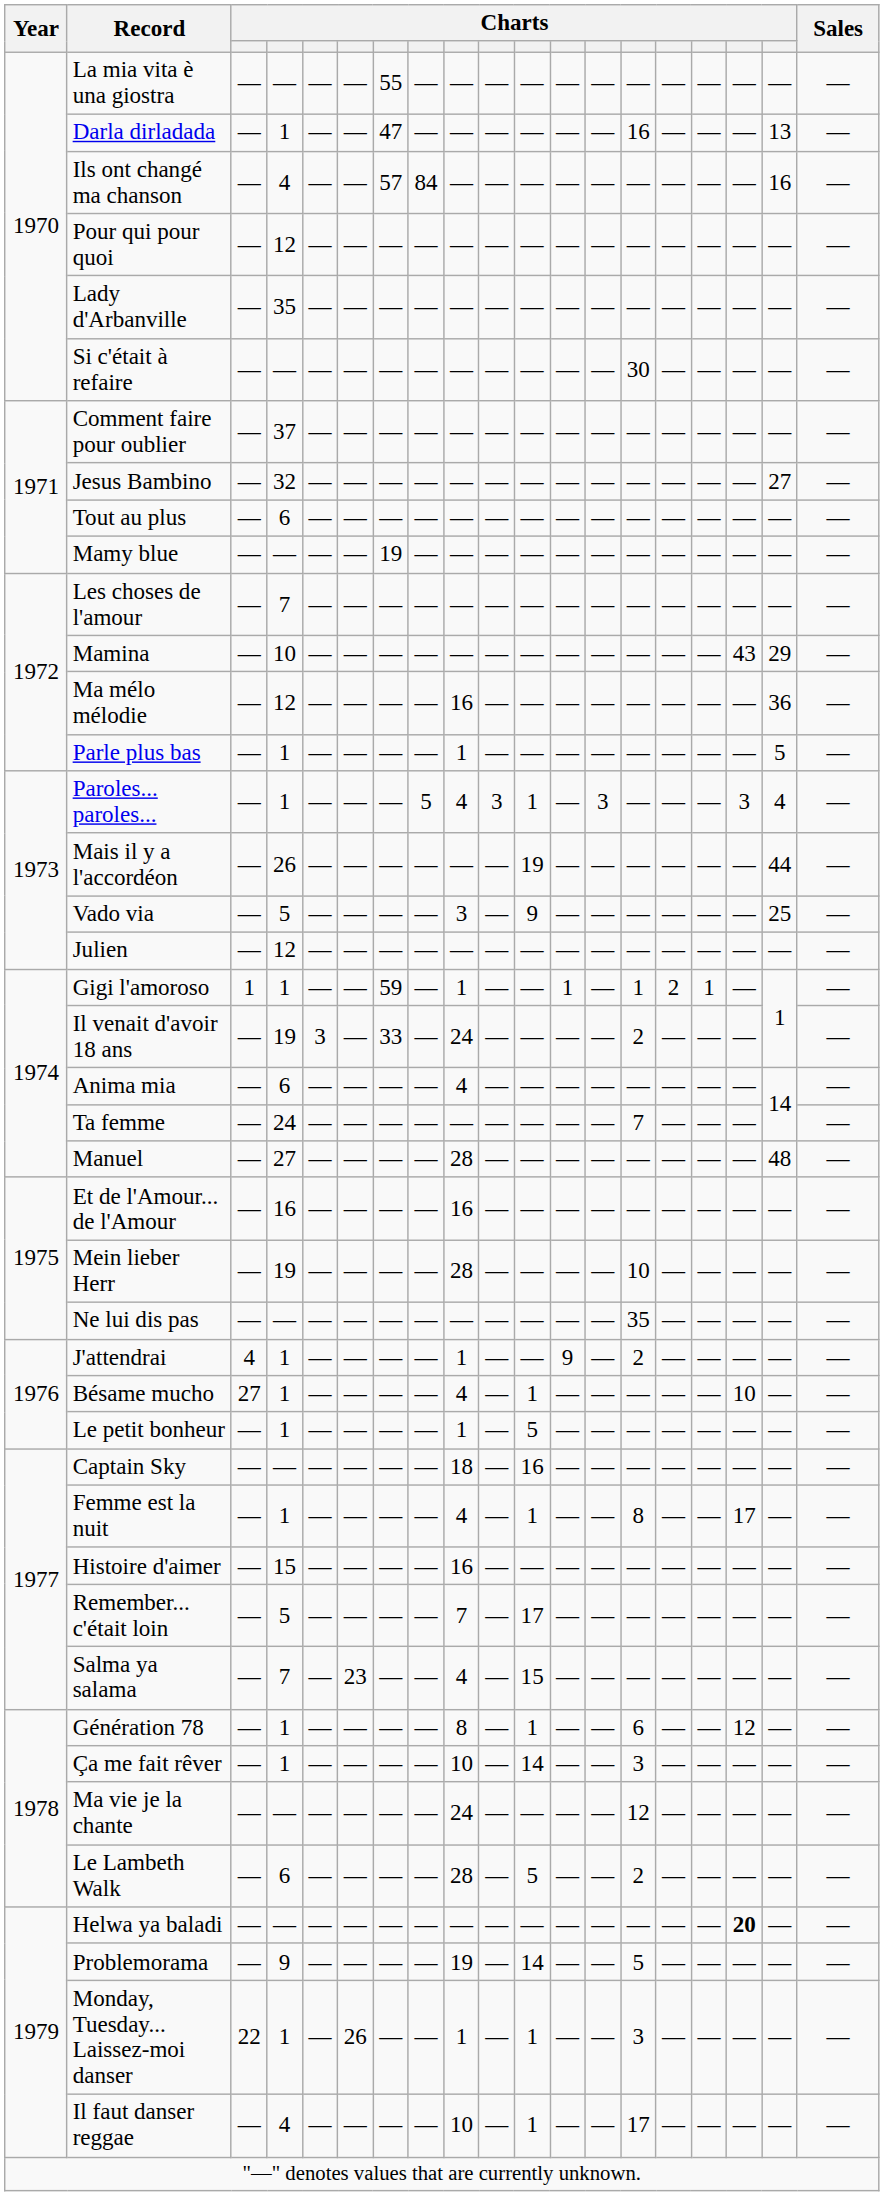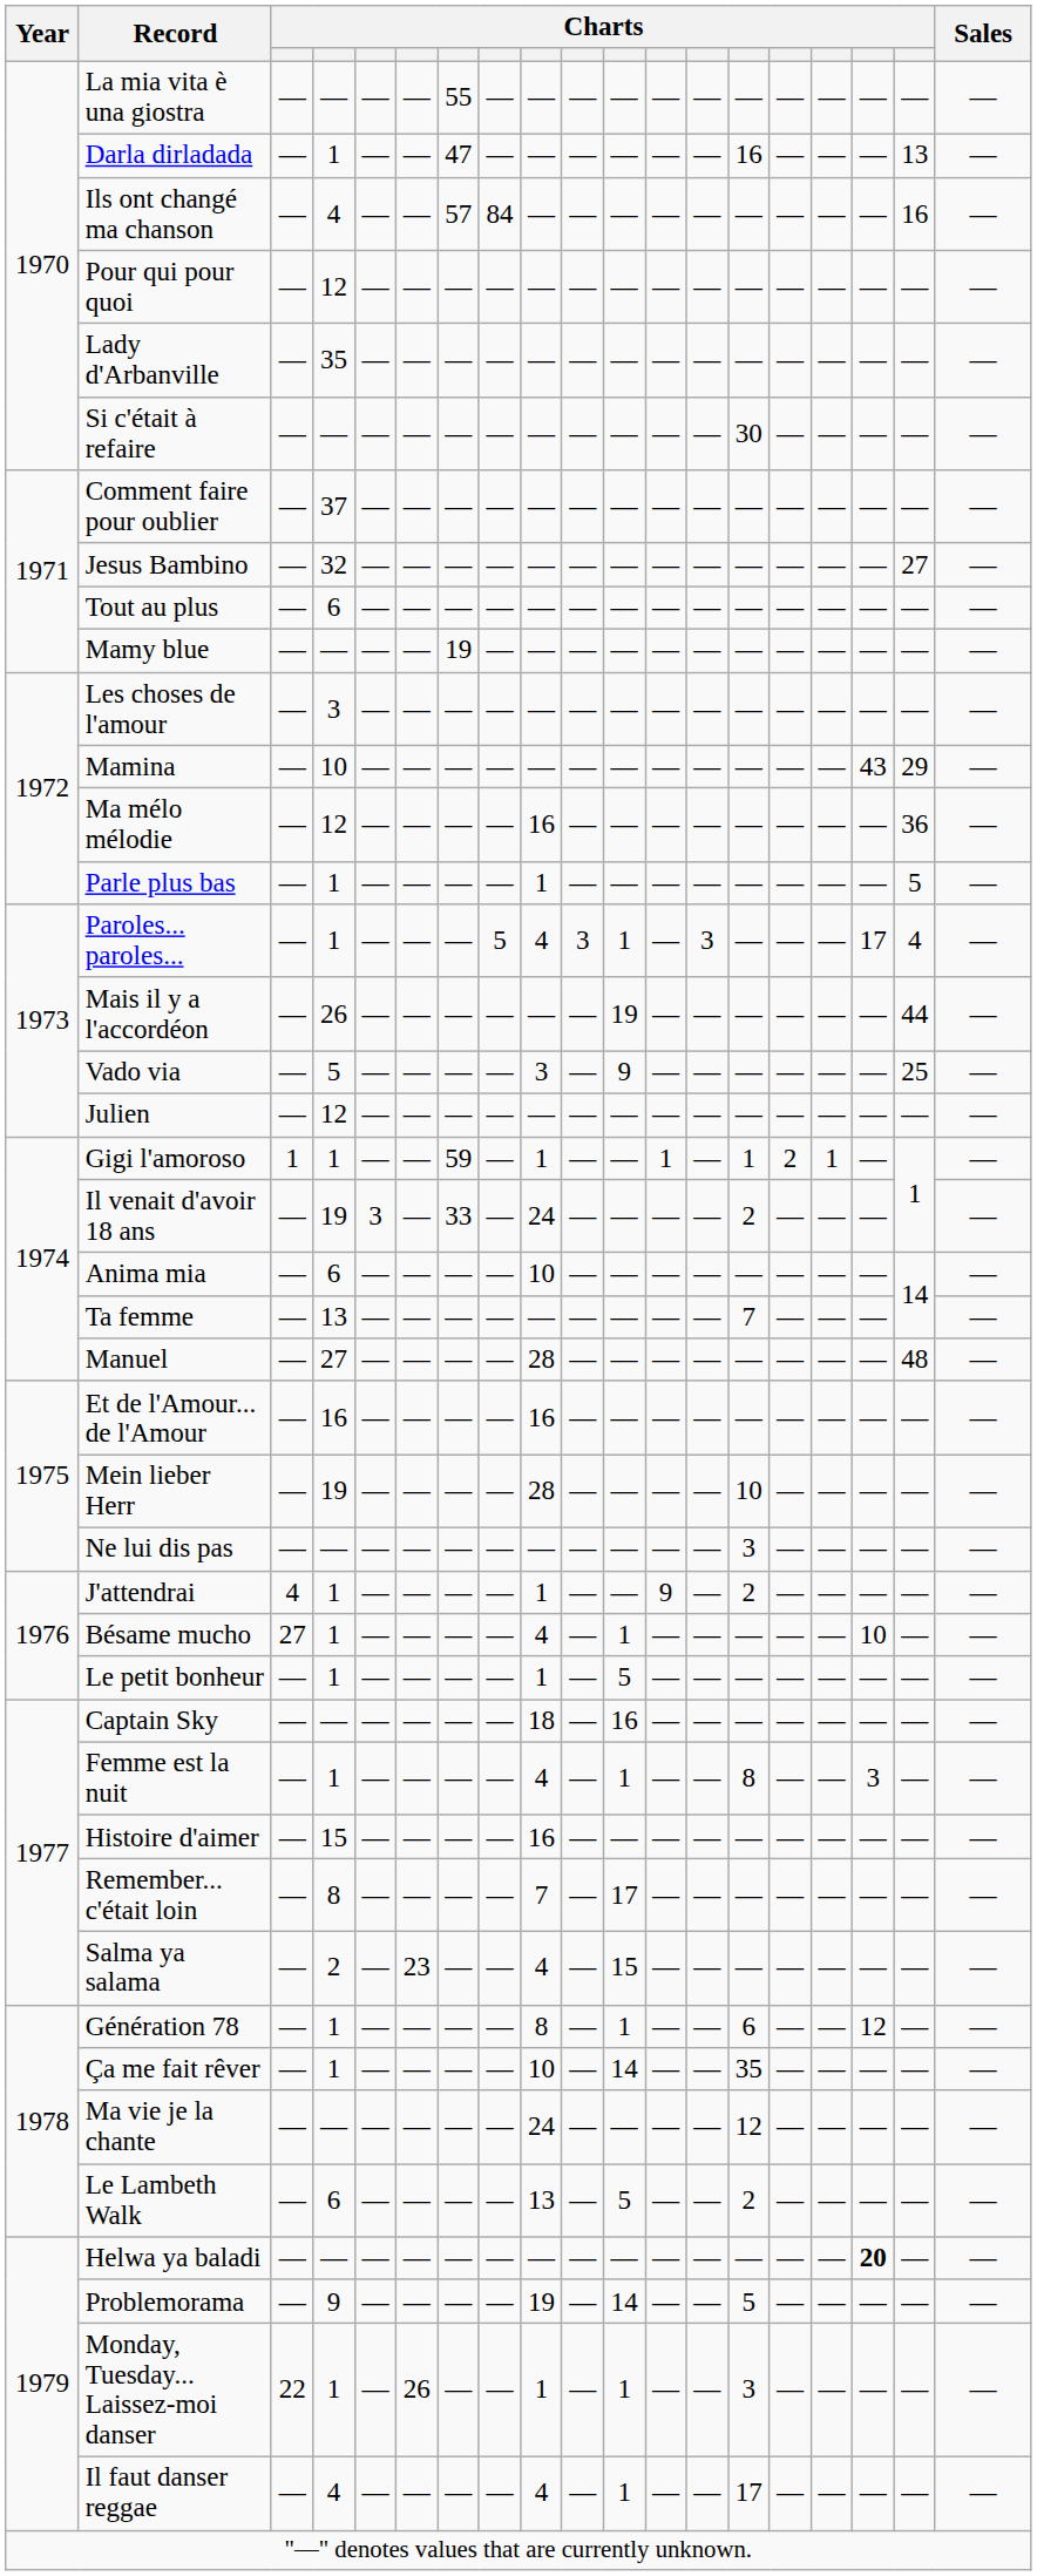 <table class="wikitable" style="text-align:center;" border="1">
 <tr>
 <th scope="col" rowspan="2" style="width:10em;">Year</th>
 <th scope="col" rowspan="2" style="width:30em;">Record</th>
 <th scope="col" colspan="16" style="width:60em;">Charts</th>
 <th scope="col" rowspan="2" style="width:30em;">Sales</th>
 </tr>
 <tr>
 <th scope="col" width="20"></th>
 <th scope="col" width="20"></th>
 <th scope="col" width="20"></th>
 <th scope="col" width="20"></th>
 <th scope="col" width="20"></th>
 <th scope="col" width="20"></th>
 <th scope="col" width="20"></th>
 <th scope="col" width="20"></th>
 <th scope="col" width="20"></th>
 <th scope="col" width="20"></th>
 <th scope="col" width="20"></th>
 <th scope="col" width="20"></th>
 <th scope="col" width="20"></th>
 <th scope="col" width="20"></th>
 <th scope="col" width="20"></th>
 <th scope="col" width="20"></th>
 </tr>
 <tr>
 <td rowspan="6">1970</td>
 <td align="left">La mia vita è una giostra</td>
 <td>—</td>
 <td>—</td>
 <td>—</td>
 <td>—</td>
 <td>55</td>
 <td>—</td>
 <td>—</td>
 <td>—</td>
 <td>—</td>
 <td>—</td>
 <td>—</td>
 <td>—</td>
 <td>—</td>
 <td>—</td>
 <td>—</td>
 <td>—</td>
 <td>—</td>
 </tr>
 <tr>
 <td align="left"><a href='#'>Darla dirladada</a></td>
 <td>—</td>
 <td>1</td>
 <td>—</td>
 <td>—</td>
 <td>47</td>
 <td>—</td>
 <td>—</td>
 <td>—</td>
 <td>—</td>
 <td>—</td>
 <td>—</td>
 <td>16</td>
 <td>—</td>
 <td>—</td>
 <td>—</td>
 <td>13</td>
 <td>—</td>
 </tr>
 <tr>
 <td align="left">Ils ont changé ma chanson</td>
 <td>—</td>
 <td>4</td>
 <td>—</td>
 <td>—</td>
 <td>57</td>
 <td>84</td>
 <td>—</td>
 <td>—</td>
 <td>—</td>
 <td>—</td>
 <td>—</td>
 <td>—</td>
 <td>—</td>
 <td>—</td>
 <td>—</td>
 <td>16</td>
 <td>—</td>
 </tr>
 <tr>
 <td align="left">Pour qui pour quoi</td>
 <td>—</td>
 <td>12</td>
 <td>—</td>
 <td>—</td>
 <td>—</td>
 <td>—</td>
 <td>—</td>
 <td>—</td>
 <td>—</td>
 <td>—</td>
 <td>—</td>
 <td>—</td>
 <td>—</td>
 <td>—</td>
 <td>—</td>
 <td>—</td>
 <td>—</td>
 </tr>
 <tr>
 <td align="left">Lady d'Arbanville</td>
 <td>—</td>
 <td>35</td>
 <td>—</td>
 <td>—</td>
 <td>—</td>
 <td>—</td>
 <td>—</td>
 <td>—</td>
 <td>—</td>
 <td>—</td>
 <td>—</td>
 <td>—</td>
 <td>—</td>
 <td>—</td>
 <td>—</td>
 <td>—</td>
 <td>—</td>
 </tr>
 <tr>
 <td align="left">Si c'était à refaire</td>
 <td>—</td>
 <td>—</td>
 <td>—</td>
 <td>—</td>
 <td>—</td>
 <td>—</td>
 <td>—</td>
 <td>—</td>
 <td>—</td>
 <td>—</td>
 <td>—</td>
 <td>30</td>
 <td>—</td>
 <td>—</td>
 <td>—</td>
 <td>—</td>
 <td>—</td>
 </tr>
 <tr>
 <td rowspan="4">1971</td>
 <td align="left">Comment faire pour oublier</td>
 <td>—</td>
 <td>37</td>
 <td>—</td>
 <td>—</td>
 <td>—</td>
 <td>—</td>
 <td>—</td>
 <td>—</td>
 <td>—</td>
 <td>—</td>
 <td>—</td>
 <td>—</td>
 <td>—</td>
 <td>—</td>
 <td>—</td>
 <td>—</td>
 <td>—</td>
 </tr>
 <tr>
 <td align="left">Jesus Bambino</td>
 <td>—</td>
 <td>32</td>
 <td>—</td>
 <td>—</td>
 <td>—</td>
 <td>—</td>
 <td>—</td>
 <td>—</td>
 <td>—</td>
 <td>—</td>
 <td>—</td>
 <td>—</td>
 <td>—</td>
 <td>—</td>
 <td>—</td>
 <td>27</td>
 <td>—</td>
 </tr>
 <tr>
 <td align="left">Tout au plus</td>
 <td>—</td>
 <td>6</td>
 <td>—</td>
 <td>—</td>
 <td>—</td>
 <td>—</td>
 <td>—</td>
 <td>—</td>
 <td>—</td>
 <td>—</td>
 <td>—</td>
 <td>—</td>
 <td>—</td>
 <td>—</td>
 <td>—</td>
 <td>—</td>
 <td>—</td>
 </tr>
 <tr>
 <td align="left">Mamy blue</td>
 <td>—</td>
 <td>—</td>
 <td>—</td>
 <td>—</td>
 <td>19</td>
 <td>—</td>
 <td>—</td>
 <td>—</td>
 <td>—</td>
 <td>—</td>
 <td>—</td>
 <td>—</td>
 <td>—</td>
 <td>—</td>
 <td>—</td>
 <td>—</td>
 <td>—</td>
 </tr>
 <tr>
 <td rowspan="4">1972</td>
 <td align="left">Les choses de l'amour</td>
 <td>—</td>
-<td>7</td>
+<td>3</td>
 <td>—</td>
 <td>—</td>
 <td>—</td>
 <td>—</td>
 <td>—</td>
 <td>—</td>
 <td>—</td>
 <td>—</td>
 <td>—</td>
 <td>—</td>
 <td>—</td>
 <td>—</td>
 <td>—</td>
 <td>—</td>
 <td>—</td>
 </tr>
 <tr>
 <td align="left">Mamina</td>
 <td>—</td>
 <td>10</td>
 <td>—</td>
 <td>—</td>
 <td>—</td>
 <td>—</td>
 <td>—</td>
 <td>—</td>
 <td>—</td>
 <td>—</td>
 <td>—</td>
 <td>—</td>
 <td>—</td>
 <td>—</td>
 <td>43</td>
 <td>29</td>
 <td>—</td>
 </tr>
 <tr>
 <td align="left">Ma mélo mélodie</td>
 <td>—</td>
 <td>12</td>
 <td>—</td>
 <td>—</td>
 <td>—</td>
 <td>—</td>
 <td>16</td>
 <td>—</td>
 <td>—</td>
 <td>—</td>
 <td>—</td>
 <td>—</td>
 <td>—</td>
 <td>—</td>
 <td>—</td>
 <td>36</td>
 <td>—</td>
 </tr>
 <tr>
 <td align="left"><a href='#'>Parle plus bas</a></td>
 <td>—</td>
 <td>1</td>
 <td>—</td>
 <td>—</td>
 <td>—</td>
 <td>—</td>
 <td>1</td>
 <td>—</td>
 <td>—</td>
 <td>—</td>
 <td>—</td>
 <td>—</td>
 <td>—</td>
 <td>—</td>
 <td>—</td>
 <td>5</td>
 <td>—</td>
 </tr>
 <tr>
 <td rowspan="4">1973</td>
 <td align="left"><a href='#'>Paroles... paroles...</a></td>
 <td>—</td>
 <td>1</td>
 <td>—</td>
 <td>—</td>
 <td>—</td>
 <td>5</td>
 <td>4</td>
 <td>3</td>
 <td>1</td>
 <td>—</td>
 <td>3</td>
 <td>—</td>
 <td>—</td>
 <td>—</td>
-<td>3</td>
+<td>17</td>
 <td>4</td>
 <td>—</td>
 </tr>
 <tr>
 <td align="left">Mais il y a l'accordéon</td>
 <td>—</td>
 <td>26</td>
 <td>—</td>
 <td>—</td>
 <td>—</td>
 <td>—</td>
 <td>—</td>
 <td>—</td>
 <td>19</td>
 <td>—</td>
 <td>—</td>
 <td>—</td>
 <td>—</td>
 <td>—</td>
 <td>—</td>
 <td>44</td>
 <td>—</td>
 </tr>
 <tr>
 <td align="left">Vado via</td>
 <td>—</td>
 <td>5</td>
 <td>—</td>
 <td>—</td>
 <td>—</td>
 <td>—</td>
 <td>3</td>
 <td>—</td>
 <td>9</td>
 <td>—</td>
 <td>—</td>
 <td>—</td>
 <td>—</td>
 <td>—</td>
 <td>—</td>
 <td>25</td>
 <td>—</td>
 </tr>
 <tr>
 <td align="left">Julien</td>
 <td>—</td>
 <td>12</td>
 <td>—</td>
 <td>—</td>
 <td>—</td>
 <td>—</td>
 <td>—</td>
 <td>—</td>
 <td>—</td>
 <td>—</td>
 <td>—</td>
 <td>—</td>
 <td>—</td>
 <td>—</td>
 <td>—</td>
 <td>—</td>
 <td>—</td>
 </tr>
 <tr>
 <td rowspan="5">1974</td>
 <td align="left">Gigi l'amoroso</td>
 <td>1</td>
 <td>1</td>
 <td>—</td>
 <td>—</td>
 <td>59</td>
 <td>—</td>
 <td>1</td>
 <td>—</td>
 <td>—</td>
 <td>1</td>
 <td>—</td>
 <td>1</td>
 <td>2</td>
 <td>1</td>
 <td>—</td>
 <td rowspan="2">1</td>
 <td>—</td>
 </tr>
 <tr>
 <td align="left">Il venait d'avoir 18 ans</td>
 <td>—</td>
 <td>19</td>
 <td>3</td>
 <td>—</td>
 <td>33</td>
 <td>—</td>
 <td>24</td>
 <td>—</td>
 <td>—</td>
 <td>—</td>
 <td>—</td>
 <td>2</td>
 <td>—</td>
 <td>—</td>
 <td>—</td>
 <td>—</td>
 </tr>
 <tr>
 <td align="left">Anima mia</td>
 <td>—</td>
 <td>6</td>
 <td>—</td>
 <td>—</td>
 <td>—</td>
 <td>—</td>
-<td>4</td>
+<td>10</td>
 <td>—</td>
 <td>—</td>
 <td>—</td>
 <td>—</td>
 <td>—</td>
 <td>—</td>
 <td>—</td>
 <td>—</td>
 <td rowspan="2">14</td>
 <td>—</td>
 </tr>
 <tr>
 <td align="left">Ta femme</td>
 <td>—</td>
-<td>24</td>
+<td>13</td>
 <td>—</td>
 <td>—</td>
 <td>—</td>
 <td>—</td>
 <td>—</td>
 <td>—</td>
 <td>—</td>
 <td>—</td>
 <td>—</td>
 <td>7</td>
 <td>—</td>
 <td>—</td>
 <td>—</td>
 <td>—</td>
 </tr>
 <tr>
 <td align="left">Manuel</td>
 <td>—</td>
 <td>27</td>
 <td>—</td>
 <td>—</td>
 <td>—</td>
 <td>—</td>
 <td>28</td>
 <td>—</td>
 <td>—</td>
 <td>—</td>
 <td>—</td>
 <td>—</td>
 <td>—</td>
 <td>—</td>
 <td>—</td>
 <td>48</td>
 <td>—</td>
 </tr>
 <tr>
 <td rowspan="3">1975</td>
 <td align="left">Et de l'Amour... de l'Amour</td>
 <td>—</td>
 <td>16</td>
 <td>—</td>
 <td>—</td>
 <td>—</td>
 <td>—</td>
 <td>16</td>
 <td>—</td>
 <td>—</td>
 <td>—</td>
 <td>—</td>
 <td>—</td>
 <td>—</td>
 <td>—</td>
 <td>—</td>
 <td>—</td>
 <td>—</td>
 </tr>
 <tr>
 <td align="left">Mein lieber Herr</td>
 <td>—</td>
 <td>19</td>
 <td>—</td>
 <td>—</td>
 <td>—</td>
 <td>—</td>
 <td>28</td>
 <td>—</td>
 <td>—</td>
 <td>—</td>
 <td>—</td>
 <td>10</td>
 <td>—</td>
 <td>—</td>
 <td>—</td>
 <td>—</td>
 <td>—</td>
 </tr>
 <tr>
 <td align="left">Ne lui dis pas</td>
 <td>—</td>
 <td>—</td>
 <td>—</td>
 <td>—</td>
 <td>—</td>
 <td>—</td>
 <td>—</td>
 <td>—</td>
 <td>—</td>
 <td>—</td>
 <td>—</td>
-<td>35</td>
+<td>3</td>
 <td>—</td>
 <td>—</td>
 <td>—</td>
 <td>—</td>
 <td>—</td>
 </tr>
 <tr>
 <td rowspan="3">1976</td>
 <td align="left">J'attendrai</td>
 <td>4</td>
 <td>1</td>
 <td>—</td>
 <td>—</td>
 <td>—</td>
 <td>—</td>
 <td>1</td>
 <td>—</td>
 <td>—</td>
 <td>9</td>
 <td>—</td>
 <td>2</td>
 <td>—</td>
 <td>—</td>
 <td>—</td>
 <td>—</td>
 <td>—</td>
 </tr>
 <tr>
 <td align="left">Bésame mucho</td>
 <td>27</td>
 <td>1</td>
 <td>—</td>
 <td>—</td>
 <td>—</td>
 <td>—</td>
 <td>4</td>
 <td>—</td>
 <td>1</td>
 <td>—</td>
 <td>—</td>
 <td>—</td>
 <td>—</td>
 <td>—</td>
 <td>10</td>
 <td>—</td>
 <td>—</td>
 </tr>
 <tr>
 <td align="left">Le petit bonheur</td>
 <td>—</td>
 <td>1</td>
 <td>—</td>
 <td>—</td>
 <td>—</td>
 <td>—</td>
 <td>1</td>
 <td>—</td>
 <td>5</td>
 <td>—</td>
 <td>—</td>
 <td>—</td>
 <td>—</td>
 <td>—</td>
 <td>—</td>
 <td>—</td>
 <td>—</td>
 </tr>
 <tr>
 <td rowspan="5">1977</td>
 <td align="left">Captain Sky</td>
 <td>—</td>
 <td>—</td>
 <td>—</td>
 <td>—</td>
 <td>—</td>
 <td>—</td>
 <td>18</td>
 <td>—</td>
 <td>16</td>
 <td>—</td>
 <td>—</td>
 <td>—</td>
 <td>—</td>
 <td>—</td>
 <td>—</td>
 <td>—</td>
 <td>—</td>
 </tr>
 <tr>
 <td align="left">Femme est la nuit</td>
 <td>—</td>
 <td>1</td>
 <td>—</td>
 <td>—</td>
 <td>—</td>
 <td>—</td>
 <td>4</td>
 <td>—</td>
 <td>1</td>
 <td>—</td>
 <td>—</td>
 <td>8</td>
 <td>—</td>
 <td>—</td>
-<td>17</td>
+<td>3</td>
 <td>—</td>
 <td>—</td>
 </tr>
 <tr>
 <td align="left">Histoire d'aimer</td>
 <td>—</td>
 <td>15</td>
 <td>—</td>
 <td>—</td>
 <td>—</td>
 <td>—</td>
 <td>16</td>
 <td>—</td>
 <td>—</td>
 <td>—</td>
 <td>—</td>
 <td>—</td>
 <td>—</td>
 <td>—</td>
 <td>—</td>
 <td>—</td>
 <td>—</td>
 </tr>
 <tr>
 <td align="left">Remember... c'était loin</td>
 <td>—</td>
-<td>5</td>
+<td>8</td>
 <td>—</td>
 <td>—</td>
 <td>—</td>
 <td>—</td>
 <td>7</td>
 <td>—</td>
 <td>17</td>
 <td>—</td>
 <td>—</td>
 <td>—</td>
 <td>—</td>
 <td>—</td>
 <td>—</td>
 <td>—</td>
 <td>—</td>
 </tr>
 <tr>
 <td align="left">Salma ya salama</td>
 <td>—</td>
-<td>7</td>
+<td>2</td>
 <td>—</td>
 <td>23</td>
 <td>—</td>
 <td>—</td>
 <td>4</td>
 <td>—</td>
 <td>15</td>
 <td>—</td>
 <td>—</td>
 <td>—</td>
 <td>—</td>
 <td>—</td>
 <td>—</td>
 <td>—</td>
 <td>—</td>
 </tr>
 <tr>
 <td rowspan="4">1978</td>
 <td align="left">Génération 78</td>
 <td>—</td>
 <td>1</td>
 <td>—</td>
 <td>—</td>
 <td>—</td>
 <td>—</td>
 <td>8</td>
 <td>—</td>
 <td>1</td>
 <td>—</td>
 <td>—</td>
 <td>6</td>
 <td>—</td>
 <td>—</td>
 <td>12</td>
 <td>—</td>
 <td>—</td>
 </tr>
 <tr>
 <td align="left">Ça me fait rêver</td>
 <td>—</td>
 <td>1</td>
 <td>—</td>
 <td>—</td>
 <td>—</td>
 <td>—</td>
 <td>10</td>
 <td>—</td>
 <td>14</td>
 <td>—</td>
 <td>—</td>
-<td>3</td>
+<td>35</td>
 <td>—</td>
 <td>—</td>
 <td>—</td>
 <td>—</td>
 <td>—</td>
 </tr>
 <tr>
 <td align="left">Ma vie je la chante</td>
 <td>—</td>
 <td>—</td>
 <td>—</td>
 <td>—</td>
 <td>—</td>
 <td>—</td>
 <td>24</td>
 <td>—</td>
 <td>—</td>
 <td>—</td>
 <td>—</td>
 <td>12</td>
 <td>—</td>
 <td>—</td>
 <td>—</td>
 <td>—</td>
 <td>—</td>
 </tr>
 <tr>
 <td align="left">Le Lambeth Walk</td>
 <td>—</td>
 <td>6</td>
 <td>—</td>
 <td>—</td>
 <td>—</td>
 <td>—</td>
-<td>28</td>
+<td>13</td>
 <td>—</td>
 <td>5</td>
 <td>—</td>
 <td>—</td>
 <td>2</td>
 <td>—</td>
 <td>—</td>
 <td>—</td>
 <td>—</td>
 <td>—</td>
 </tr>
 <tr>
 <td rowspan="4">1979</td>
 <td align="left">Helwa ya baladi</td>
 <td>—</td>
 <td>—</td>
 <td>—</td>
 <td>—</td>
 <td>—</td>
 <td>—</td>
 <td>—</td>
 <td>—</td>
 <td>—</td>
 <td>—</td>
 <td>—</td>
 <td>—</td>
 <td>—</td>
 <td>—</td>
 <td><strong>20</strong></td>
 <td>—</td>
 <td>—</td>
 </tr>
 <tr>
 <td align="left">Problemorama</td>
 <td>—</td>
 <td>9</td>
 <td>—</td>
 <td>—</td>
 <td>—</td>
 <td>—</td>
 <td>19</td>
 <td>—</td>
 <td>14</td>
 <td>—</td>
 <td>—</td>
 <td>5</td>
 <td>—</td>
 <td>—</td>
 <td>—</td>
 <td>—</td>
 <td>—</td>
 </tr>
 <tr>
 <td align="left">Monday, Tuesday... Laissez-moi danser</td>
 <td>22</td>
 <td>1</td>
 <td>—</td>
 <td>26</td>
 <td>—</td>
 <td>—</td>
 <td>1</td>
 <td>—</td>
 <td>1</td>
 <td>—</td>
 <td>—</td>
 <td>3</td>
 <td>—</td>
 <td>—</td>
 <td>—</td>
 <td>—</td>
 <td>—</td>
 </tr>
 <tr>
 <td align="left">Il faut danser reggae</td>
 <td>—</td>
 <td>4</td>
 <td>—</td>
 <td>—</td>
 <td>—</td>
 <td>—</td>
-<td>10</td>
+<td>4</td>
 <td>—</td>
 <td>1</td>
 <td>—</td>
 <td>—</td>
 <td>17</td>
 <td>—</td>
 <td>—</td>
 <td>—</td>
 <td>—</td>
 <td>—</td>
 </tr>
 <tr>
 <td colspan="19" align="center" style="font-size:90%;">"—" denotes values that are currently unknown.</td>
 </tr>
 </table>
